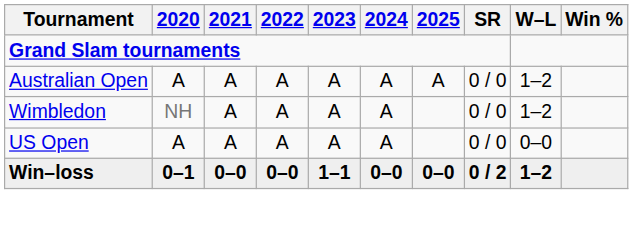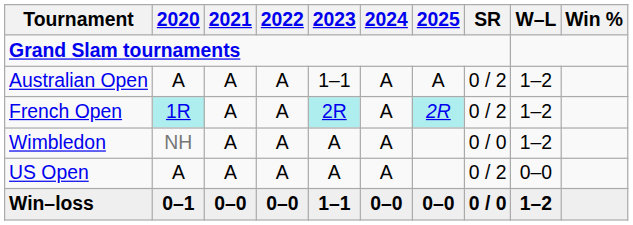 <table class=wikitable style=text-align:center>
 <tr>
 <th>Tournament</th>
 <th><a href='#'>2020</a></th>
 <th><a href='#'>2021</a></th>
 <th><a href='#'>2022</a></th>
 <th><a href='#'>2023</a></th>
 <th><a href='#'>2024</a></th>
 <th><a href='#'>2025</a></th>
 <th>SR</th>
 <th>W–L</th>
 <th>Win %</th>
 </tr>
 <tr>
 <td colspan=8 style="text-align:left"><a href='#'><strong>Grand Slam tournaments</strong></a></td>
 </tr>
 <tr>
 <td align=left><a href='#'>Australian Open</a></td>
 <td>A</td>
 <td>A</td>
 <td>A</td>
+<td>1–1</td>
 <td>A</td>
 <td>A</td>
+<td>0 / 2</td>
+<td>1–2</td>
+<td></td>
+</tr>
+<tr>
+<td align=left><a href='#'>French Open</a></td>
+<td bgcolor=afeeee><a href='#'>1R</a></td>
 <td>A</td>
-<td>0 / 0</td>
+<td>A</td>
+<td bgcolor=afeeee><a href='#'>2R</a></td>
+<td>A</td>
+<td bgcolor=afeeee><a href='#'><em>2R</em></a></td>
+<td>0 / 2</td>
 <td>1–2</td>
 <td></td>
 </tr>
 <tr>
 <td align=left><a href='#'>Wimbledon</a></td>
 <td style=color:#767676>NH</td>
 <td>A</td>
 <td>A</td>
 <td>A</td>
 <td>A</td>
 <td></td>
 <td>0 / 0</td>
 <td>1–2</td>
 <td></td>
 </tr>
 <tr>
 <td align=left><a href='#'>US Open</a></td>
 <td>A</td>
 <td>A</td>
 <td>A</td>
 <td>A</td>
 <td>A</td>
 <td></td>
-<td>0 / 0</td>
+<td>0 / 2</td>
 <td>0–0</td>
 <td></td>
 </tr>
 <tr style=font-weight:bold;background:#efefef>
 <td style=text-align:left>Win–loss</td>
 <td>0–1</td>
 <td>0–0</td>
 <td>0–0</td>
 <td>1–1</td>
 <td>0–0</td>
 <td>0–0</td>
-<td>0 / 2</td>
+<td>0 / 0</td>
 <td>1–2</td>
 <td></td>
 </tr>
 </table>
